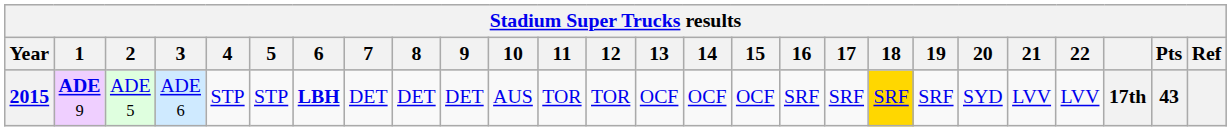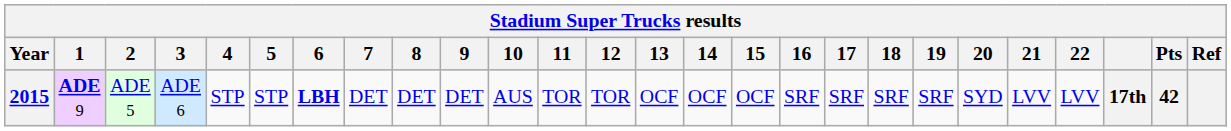 <table class="wikitable" style="text-align:center; font-size:80%">
 <tr>
 <th colspan=45><a href='#'>Stadium Super Trucks</a> results</th>
 </tr>
 <tr>
 <th>Year</th>
 <th>1</th>
 <th>2</th>
 <th>3</th>
 <th>4</th>
 <th>5</th>
 <th>6</th>
 <th>7</th>
 <th>8</th>
 <th>9</th>
 <th>10</th>
 <th>11</th>
 <th>12</th>
 <th>13</th>
 <th>14</th>
 <th>15</th>
 <th>16</th>
 <th>17</th>
 <th>18</th>
 <th>19</th>
 <th>20</th>
 <th>21</th>
 <th>22</th>
 <th></th>
 <th>Pts</th>
 <th>Ref</th>
 </tr>
 <tr>
 <th><a href='#'>2015</a></th>
 <td style="background:#EFCFFF;"><strong><a href='#'>ADE</a></strong><br><small>9</small></td>
 <td style="background:#DFFFDF;"><a href='#'>ADE</a><br><small>5</small></td>
 <td style="background:#CFEAFF;"><a href='#'>ADE</a><br><small>6</small></td>
 <td><a href='#'>STP</a></td>
 <td><a href='#'>STP</a></td>
 <td><strong><a href='#'>LBH</a></strong></td>
 <td><a href='#'>DET</a></td>
 <td><a href='#'>DET</a></td>
 <td><a href='#'>DET</a></td>
 <td><a href='#'>AUS</a></td>
 <td><a href='#'>TOR</a></td>
 <td><a href='#'>TOR</a></td>
 <td><a href='#'>OCF</a></td>
 <td><a href='#'>OCF</a></td>
 <td><a href='#'>OCF</a></td>
 <td><a href='#'>SRF</a></td>
 <td><a href='#'>SRF</a></td>
-<td style="background: gold;"><a href='#'>SRF</a></td>
+<td><a href='#'>SRF</a></td>
 <td><a href='#'>SRF</a></td>
 <td><a href='#'>SYD</a></td>
 <td><a href='#'>LVV</a></td>
 <td><a href='#'>LVV</a></td>
 <th>17th</th>
-<th>43</th>
+<th>42</th>
 <th></th>
 </tr>
 </table>
